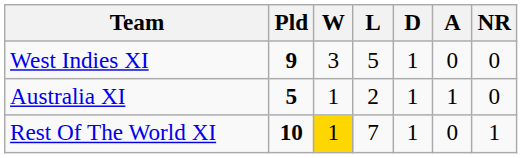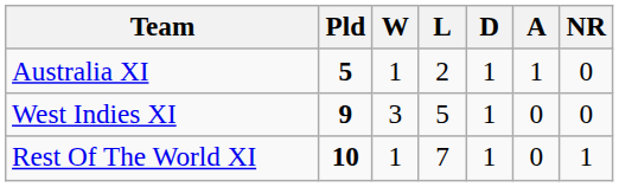 <table class="wikitable" style="text-align:center;">
 <tr>
 <th width=175>Team</th>
 <th width=20 abbr="Played">Pld</th>
 <th width=20 abbr="Won">W</th>
 <th width=20 abbr="Lost">L</th>
 <th width=20 abbr="Drawn">D</th>
 <th width=20 abbr="Abandoned">A</th>
 <th width=20 abbr="No Result">NR</th>
 </tr>
 <tr>
+<td style="text-align:left;"> <a href='#'>Australia XI</a></td>
+<td><strong>5</strong></td>
+<td>1</td>
+<td>2</td>
+<td>1</td>
+<td>1</td>
+<td>0</td>
+</tr>
+<tr>
 <td style="text-align:left;"> <a href='#'>West Indies XI</a></td>
 <td><strong>9</strong></td>
 <td>3</td>
 <td>5</td>
 <td>1</td>
 <td>0</td>
 <td>0</td>
 </tr>
 <tr>
-<td style="text-align:left;"> <a href='#'>Australia XI</a></td>
-<td><strong>5</strong></td>
-<td>1</td>
-<td>2</td>
-<td>1</td>
-<td>1</td>
-<td>0</td>
-</tr>
-<tr>
 <td style="text-align:left;"> <a href='#'>Rest Of The World XI</a></td>
 <td><strong>10</strong></td>
-<td style="background: gold;">1</td>
+<td>1</td>
 <td>7</td>
 <td>1</td>
 <td>0</td>
 <td>1</td>
 </tr>
 </table>
